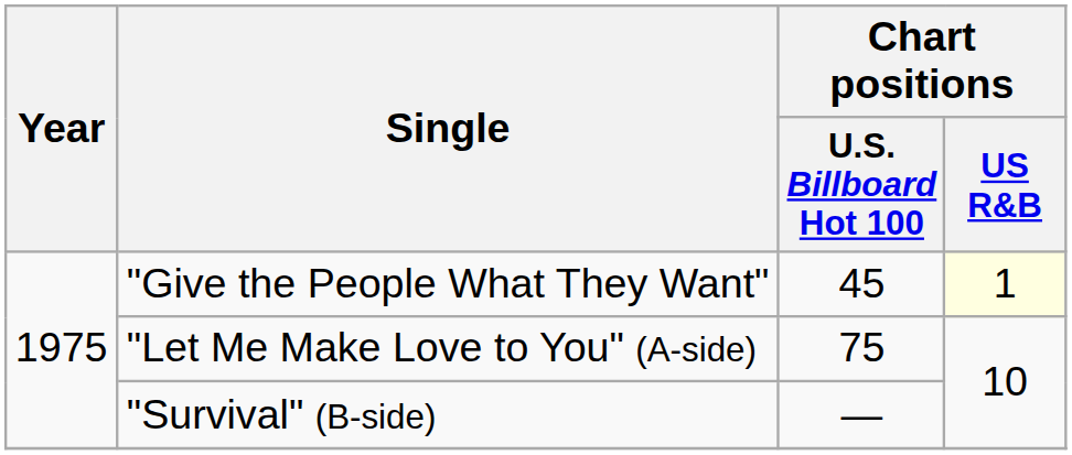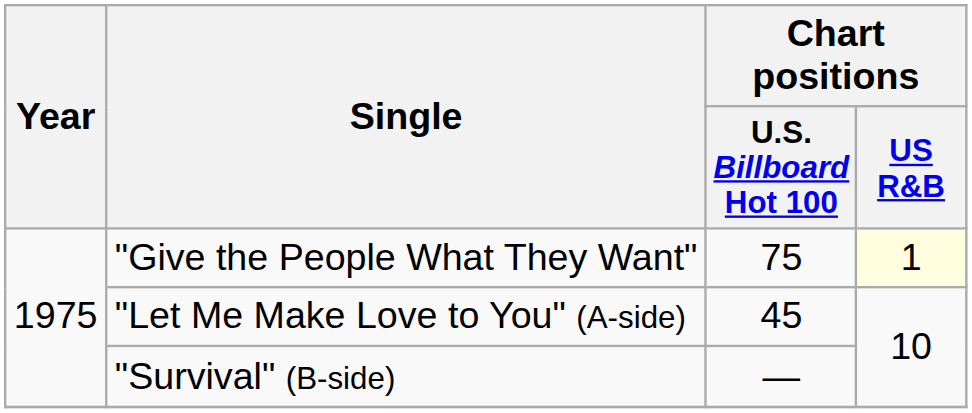 <table class="wikitable" style="text-align:center;">
 <tr>
 <th rowspan="2">Year</th>
 <th rowspan="2">Single</th>
 <th colspan="2">Chart positions</th>
 </tr>
 <tr style="font-size:smaller;">
 <th width="40">U.S. <a href='#'><em>Billboard</em> Hot 100</a></th>
 <th width="40"><a href='#'>US<br>R&B</a></th>
 </tr>
 <tr>
 <td rowspan="3">1975</td>
 <td align="left">"Give the People What They Want"</td>
-<td>45</td>
+<td>75</td>
 <td style="background: lightyellow;">1</td>
 </tr>
 <tr>
 <td align="left">"Let Me Make Love to You" <small>(A-side)</small></td>
-<td>75</td>
+<td>45</td>
 <td rowspan="2">10</td>
 </tr>
 <tr>
 <td align="left">"Survival" <small>(B-side)</small></td>
 <td>—</td>
 </tr>
 <tr>
 </tr>
 </table>
